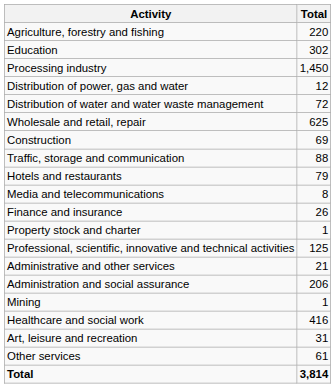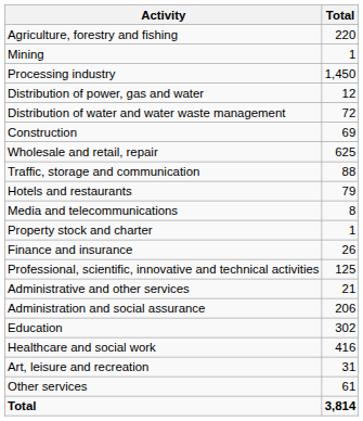 <table class="wikitable sortable" style="font-size:95%;">
 <tr>
 <th>Activity</th>
 <th>Total</th>
 </tr>
 <tr>
 <td>Agriculture, forestry and fishing</td>
 <td align="right">220</td>
 </tr>
 <tr>
-<td>Education</td>
-<td align="right">302</td>
+<td>Mining</td>
+<td align="right">1</td>
 </tr>
 <tr>
 <td>Processing industry</td>
 <td align="right">1,450</td>
 </tr>
 <tr>
 <td>Distribution of power, gas and water</td>
 <td align="right">12</td>
 </tr>
 <tr>
 <td>Distribution of water and water waste management</td>
 <td align="right">72</td>
 </tr>
 <tr>
+<td>Construction</td>
+<td align="right">69</td>
+</tr>
+<tr>
 <td>Wholesale and retail, repair</td>
 <td align="right">625</td>
-</tr>
-<tr>
-<td>Construction</td>
-<td align="right">69</td>
 </tr>
 <tr>
 <td>Traffic, storage and communication</td>
 <td align="right">88</td>
 </tr>
 <tr>
 <td>Hotels and restaurants</td>
 <td align="right">79</td>
 </tr>
 <tr>
 <td>Media and telecommunications</td>
 <td align="right">8</td>
 </tr>
 <tr>
+<td>Property stock and charter</td>
+<td align="right">1</td>
+</tr>
+<tr>
 <td>Finance and insurance</td>
 <td align="right">26</td>
-</tr>
-<tr>
-<td>Property stock and charter</td>
-<td align="right">1</td>
 </tr>
 <tr>
 <td>Professional, scientific, innovative and technical activities</td>
 <td align="right">125</td>
 </tr>
 <tr>
 <td>Administrative and other services</td>
 <td align="right">21</td>
 </tr>
 <tr>
 <td>Administration and social assurance</td>
 <td align="right">206</td>
 </tr>
 <tr>
-<td>Mining</td>
-<td align="right">1</td>
+<td>Education</td>
+<td align="right">302</td>
 </tr>
 <tr>
 <td>Healthcare and social work</td>
 <td align="right">416</td>
 </tr>
 <tr>
 <td>Art, leisure and recreation</td>
 <td align="right">31</td>
 </tr>
 <tr>
 <td>Other services</td>
 <td align="right">61</td>
 </tr>
 <tr class="sortbottom">
 <td><strong>Total</strong></td>
 <td align="right"><strong>3,814</strong></td>
 </tr>
 </table>
